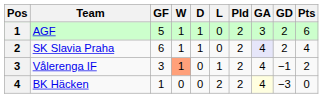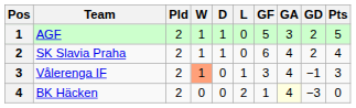 <table class="wikitable" style="text-align:center;">
 <tr>
 <th width=20>Pos</th>
 <th width=165>Team</th>
-<th width=20>GF</th>
+<th width=20>Pld</th>
 <th width=20>W</th>
 <th width=20>D</th>
 <th width=20>L</th>
-<th width=20>Pld</th>
+<th width=20>GF</th>
 <th width=20>GA</th>
 <th width=20>GD</th>
 <th width=20>Pts</th>
 </tr>
 <tr style="background:#cfc;">
 <th>1</th>
 <td style="text-align:left"> <a href='#'>AGF</a></td>
-<td>5</td>
+<td>2</td>
 <td>1</td>
 <td>1</td>
 <td>0</td>
-<td>2</td>
+<td>5</td>
 <td>3</td>
 <td>2</td>
-<td>6</td>
+<td>5</td>
 </tr>
 <tr>
 <th>2</th>
 <td style="text-align:left"> <a href='#'>SK Slavia Praha</a></td>
-<td>6</td>
+<td>2</td>
 <td>1</td>
 <td>1</td>
 <td>0</td>
-<td>2</td>
-<td style="background: lavender;">4</td>
+<td>6</td>
+<td>4</td>
 <td>2</td>
 <td>4</td>
 </tr>
 <tr>
 <th>3</th>
 <td style="text-align:left"> <a href='#'>Vålerenga IF</a></td>
-<td>3</td>
+<td>2</td>
 <td style="background: lightsalmon;">1</td>
 <td>0</td>
 <td>1</td>
-<td>2</td>
+<td>3</td>
 <td>4</td>
 <td>−1</td>
-<td>2</td>
+<td>3</td>
 </tr>
 <tr>
 <th>4</th>
 <td style="text-align:left"> <a href='#'>BK Häcken</a></td>
-<td>1</td>
+<td>2</td>
 <td>0</td>
 <td>0</td>
 <td>2</td>
-<td>2</td>
+<td>1</td>
 <td style="background: lightyellow;">4</td>
 <td>−3</td>
 <td>0</td>
 </tr>
 </table>
